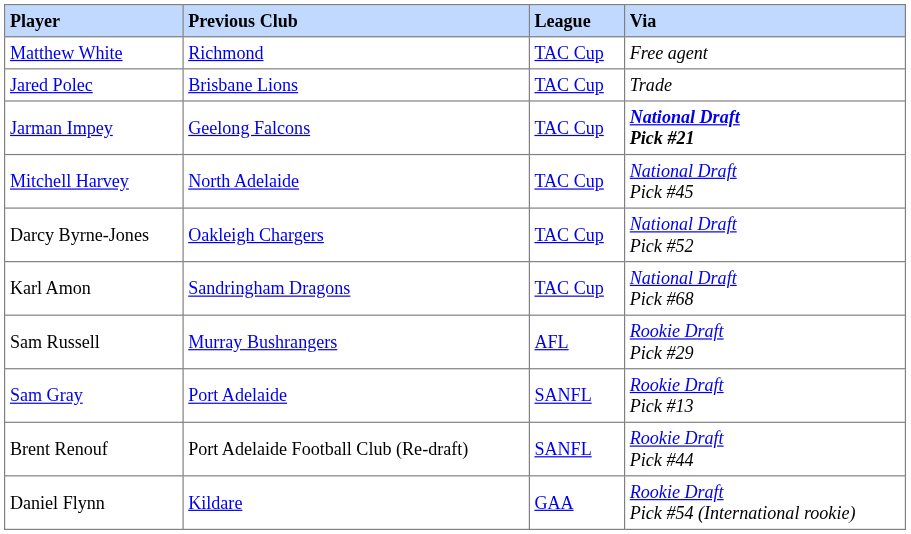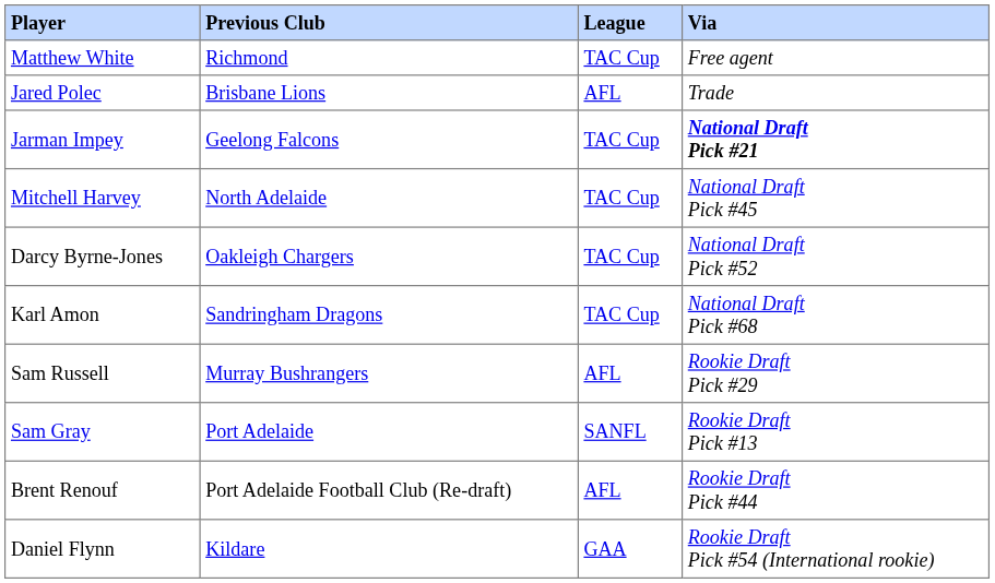 <table border="1" cellpadding="4" cellspacing="0"  style="text-align:left; font-size:95%; border-collapse:collapse; width:60%;">
 <tr style="background:#C1D8FF;">
 <th>Player</th>
 <th>Previous Club</th>
 <th>League</th>
 <th>Via</th>
 </tr>
 <tr>
 <td><a href='#'>Matthew White</a></td>
 <td><a href='#'>Richmond</a></td>
 <td><a href='#'>TAC Cup</a></td>
 <td><em>Free agent</em></td>
 </tr>
 <tr>
 <td><a href='#'>Jared Polec</a></td>
 <td><a href='#'>Brisbane Lions</a></td>
-<td><a href='#'>TAC Cup</a></td>
+<td><a href='#'>AFL</a></td>
 <td><em>Trade</em></td>
 </tr>
 <tr>
 <td><a href='#'>Jarman Impey</a></td>
 <td><a href='#'>Geelong Falcons</a></td>
 <td><a href='#'>TAC Cup</a></td>
 <td><strong><em><a href='#'>National Draft</a><br>Pick #21</em></strong></td>
 </tr>
 <tr>
 <td><a href='#'>Mitchell Harvey</a></td>
 <td><a href='#'>North Adelaide</a></td>
 <td><a href='#'>TAC Cup</a></td>
 <td><em><a href='#'>National Draft</a><br>Pick #45</em></td>
 </tr>
 <tr>
 <td>Darcy Byrne-Jones</td>
 <td><a href='#'>Oakleigh Chargers</a></td>
 <td><a href='#'>TAC Cup</a></td>
 <td><em><a href='#'>National Draft</a><br>Pick #52</em></td>
 </tr>
 <tr>
 <td>Karl Amon</td>
 <td><a href='#'>Sandringham Dragons</a></td>
 <td><a href='#'>TAC Cup</a></td>
 <td><em><a href='#'>National Draft</a><br>Pick #68</em></td>
 </tr>
 <tr>
 <td>Sam Russell</td>
 <td><a href='#'>Murray Bushrangers</a></td>
 <td><a href='#'>AFL</a></td>
 <td><em><a href='#'>Rookie Draft</a><br>Pick #29</em></td>
 </tr>
 <tr>
 <td><a href='#'>Sam Gray</a></td>
 <td><a href='#'>Port Adelaide</a></td>
 <td><a href='#'>SANFL</a></td>
 <td><em><a href='#'>Rookie Draft</a><br>Pick #13</em></td>
 </tr>
 <tr>
 <td>Brent Renouf</td>
 <td>Port Adelaide Football Club (Re-draft)</td>
-<td><a href='#'>SANFL</a></td>
+<td><a href='#'>AFL</a></td>
 <td><em><a href='#'>Rookie Draft</a><br>Pick #44</em></td>
 </tr>
 <tr>
 <td>Daniel Flynn</td>
 <td><a href='#'>Kildare</a></td>
 <td><a href='#'>GAA</a></td>
 <td><em><a href='#'>Rookie Draft</a><br>Pick #54 (International rookie)</em></td>
 </tr>
 </table>
